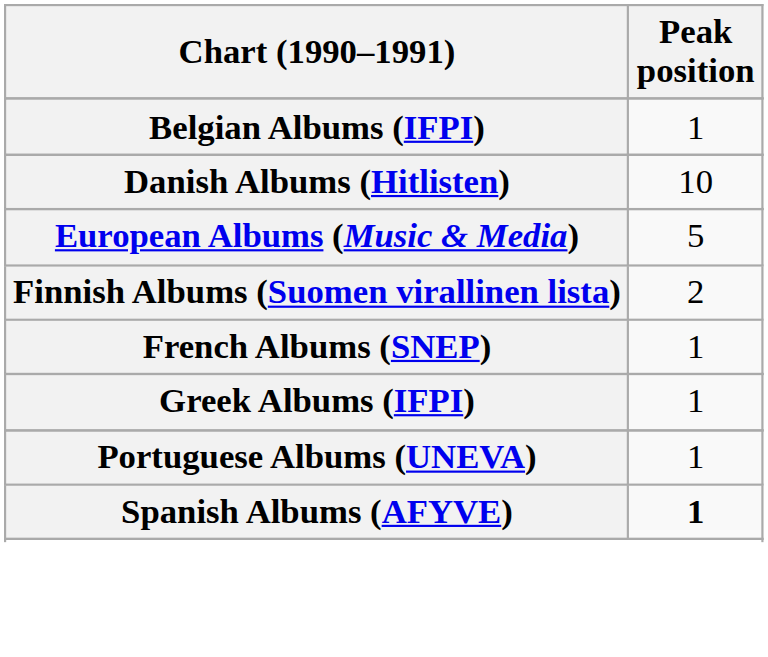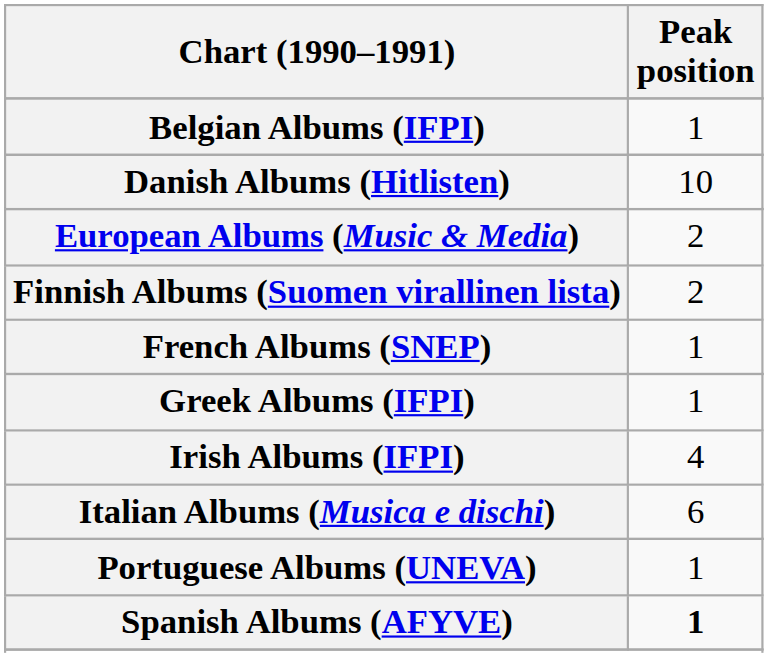 <table class="wikitable plainrowheaders sortable" style="text-align:center">
 <tr>
 <th scope="col">Chart (1990–1991)</th>
 <th scope="col">Peak<br>position</th>
 </tr>
 <tr>
 </tr>
 <tr>
 </tr>
 <tr>
 <th scope="row">Belgian Albums (<a href='#'>IFPI</a>)</th>
 <td>1</td>
 </tr>
 <tr>
 </tr>
 <tr>
 <th scope="row">Danish Albums (<a href='#'>Hitlisten</a>)</th>
 <td>10</td>
 </tr>
 <tr>
 </tr>
 <tr>
 <th scope="row"><a href='#'>European Albums</a> (<em><a href='#'>Music & Media</a></em>)</th>
-<td>5</td>
+<td>2</td>
 </tr>
 <tr>
 <th scope="row">Finnish Albums (<a href='#'>Suomen virallinen lista</a>)</th>
 <td>2</td>
 </tr>
 <tr>
 <th scope="row">French Albums (<a href='#'>SNEP</a>)</th>
 <td>1</td>
 </tr>
 <tr>
 </tr>
 <tr>
 <th scope="row">Greek Albums (<a href='#'>IFPI</a>)</th>
 <td>1</td>
+</tr>
+<tr>
+<th scope="row">Irish Albums (<a href='#'>IFPI</a>)</th>
+<td>4</td>
+</tr>
+<tr>
+<th scope="row">Italian Albums (<em><a href='#'>Musica e dischi</a></em>)</th>
+<td>6</td>
 </tr>
 <tr>
 </tr>
 <tr>
 </tr>
 <tr>
 <th scope="row">Portuguese Albums (<a href='#'>UNEVA</a>)</th>
 <td>1</td>
 </tr>
 <tr>
 <th scope="row">Spanish Albums (<a href='#'>AFYVE</a>)</th>
 <td><strong>1</strong></td>
 </tr>
 <tr>
 </tr>
 <tr>
 </tr>
 <tr>
 </tr>
 <tr>
 </tr>
 </table>
